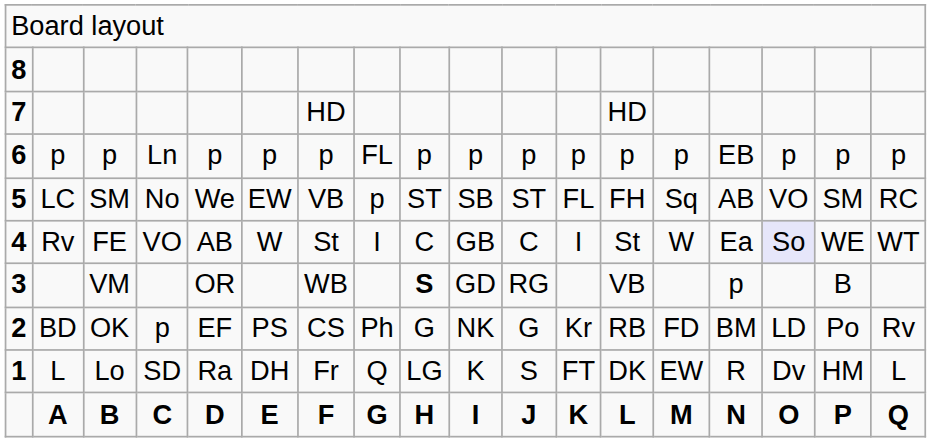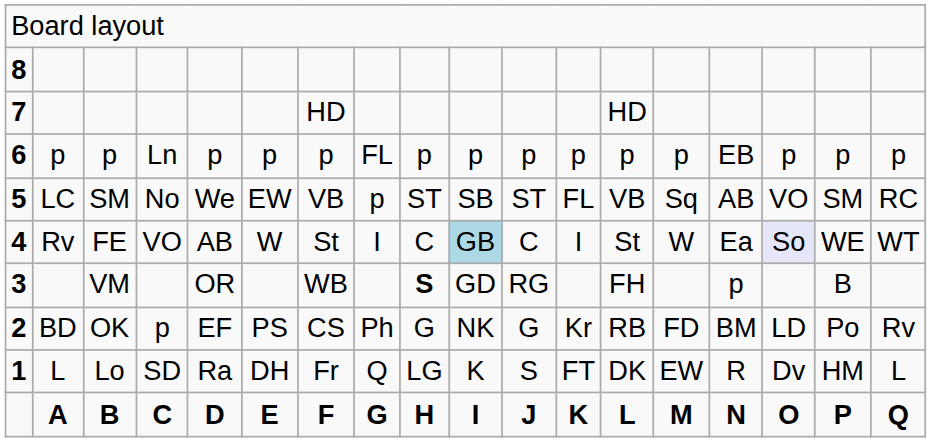 <table class="wikitable" style="margin:1em auto; text-align:center;">
 <tr>
 <td colspan="18" style="text-align:left;">Board layout</td>
 </tr>
 <tr>
 <td><strong>8</strong></td>
 <td></td>
 <td></td>
 <td></td>
 <td></td>
 <td></td>
 <td></td>
 <td></td>
 <td></td>
 <td></td>
 <td></td>
 <td></td>
 <td></td>
 <td></td>
 <td></td>
 <td></td>
 <td></td>
 <td></td>
 </tr>
 <tr>
 <td><strong>7</strong></td>
 <td> </td>
 <td> </td>
 <td> </td>
 <td> </td>
 <td> </td>
 <td>HD</td>
 <td> </td>
 <td> </td>
 <td> </td>
 <td> </td>
 <td> </td>
 <td>HD</td>
 <td> </td>
 <td> </td>
 <td> </td>
 <td> </td>
 <td> </td>
 </tr>
 <tr>
 <td><strong>6</strong></td>
 <td>p</td>
 <td>p</td>
 <td>Ln</td>
 <td>p</td>
 <td>p</td>
 <td>p</td>
 <td>FL</td>
 <td>p</td>
 <td>p</td>
 <td>p</td>
 <td>p</td>
 <td>p</td>
 <td>p</td>
 <td>EB</td>
 <td>p</td>
 <td>p</td>
 <td>p</td>
 </tr>
 <tr>
 <td><strong>5</strong></td>
 <td>LC</td>
 <td>SM</td>
 <td>No</td>
 <td>We</td>
 <td>EW</td>
 <td>VB</td>
 <td>p</td>
 <td>ST</td>
 <td>SB</td>
 <td>ST</td>
 <td>FL</td>
-<td>FH</td>
+<td>VB</td>
 <td>Sq</td>
 <td>AB</td>
 <td>VO</td>
 <td>SM</td>
 <td>RC</td>
 </tr>
 <tr>
 <td><strong>4</strong></td>
 <td>Rv</td>
 <td>FE</td>
 <td>VO</td>
 <td>AB</td>
 <td>W</td>
 <td>St</td>
 <td>I</td>
 <td>C</td>
-<td>GB</td>
+<td style="background: lightblue;">GB</td>
 <td>C</td>
 <td>I</td>
 <td>St</td>
 <td>W</td>
 <td>Ea</td>
 <td style="background: lavender;">So</td>
 <td>WE</td>
 <td>WT</td>
 </tr>
 <tr>
 <td><strong>3</strong></td>
 <td> </td>
 <td>VM</td>
 <td> </td>
 <td>OR</td>
 <td> </td>
 <td>WB</td>
 <td> </td>
 <td><strong>S</strong></td>
 <td>GD</td>
 <td>RG</td>
 <td> </td>
-<td>VB</td>
+<td>FH</td>
 <td> </td>
 <td>p</td>
 <td> </td>
 <td>B</td>
 <td> </td>
 </tr>
 <tr>
 <td><strong>2</strong></td>
 <td>BD</td>
 <td>OK</td>
 <td>p</td>
 <td>EF</td>
 <td>PS</td>
 <td>CS</td>
 <td>Ph</td>
 <td>G</td>
 <td>NK</td>
 <td>G</td>
 <td>Kr</td>
 <td>RB</td>
 <td>FD</td>
 <td>BM</td>
 <td>LD</td>
 <td>Po</td>
 <td>Rv</td>
 </tr>
 <tr>
 <td><strong>1</strong></td>
 <td>L</td>
 <td>Lo</td>
 <td>SD</td>
 <td>Ra</td>
 <td>DH</td>
 <td>Fr</td>
 <td>Q</td>
 <td>LG</td>
 <td>K</td>
 <td>S</td>
 <td>FT</td>
 <td>DK</td>
 <td>EW</td>
 <td>R</td>
 <td>Dv</td>
 <td>HM</td>
 <td>L</td>
 </tr>
 <tr>
 <td></td>
 <td><strong>A</strong></td>
 <td><strong>B</strong></td>
 <td><strong>C</strong></td>
 <td><strong>D</strong></td>
 <td><strong>E</strong></td>
 <td><strong>F</strong></td>
 <td><strong>G</strong></td>
 <td><strong>H</strong></td>
 <td><strong>I</strong></td>
 <td><strong>J</strong></td>
 <td><strong>K</strong></td>
 <td><strong>L</strong></td>
 <td><strong>M</strong></td>
 <td><strong>N</strong></td>
 <td><strong>O</strong></td>
 <td><strong>P</strong></td>
 <td><strong>Q</strong></td>
 </tr>
 </table>
